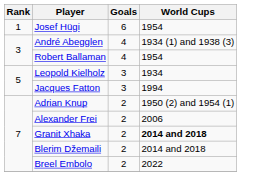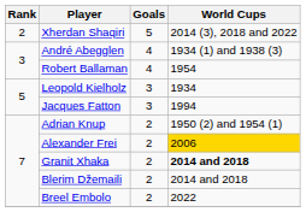 <table class="wikitable" style="text-align: left;">
 <tr>
 <th>Rank</th>
 <th>Player</th>
 <th>Goals</th>
 <th>World Cups</th>
 </tr>
 <tr>
-<td align=center>1</td>
-<td><a href='#'>Josef Hügi</a></td>
-<td align=center>6</td>
-<td>1954</td>
+<td align=center>2</td>
+<td><a href='#'>Xherdan Shaqiri</a></td>
+<td align=center>5</td>
+<td>2014 (3), 2018 and 2022</td>
 </tr>
 <tr>
 <td rowspan=2 align=center>3</td>
 <td><a href='#'>André Abegglen</a></td>
 <td align=center>4</td>
 <td>1934 (1) and 1938 (3)</td>
 </tr>
 <tr>
 <td><a href='#'>Robert Ballaman</a></td>
 <td align=center>4</td>
 <td>1954</td>
 </tr>
 <tr>
 <td rowspan=2 align=center>5</td>
 <td><a href='#'>Leopold Kielholz</a></td>
 <td align=center>3</td>
 <td>1934</td>
 </tr>
 <tr>
 <td><a href='#'>Jacques Fatton</a></td>
 <td align=center>3</td>
 <td>1994</td>
 </tr>
 <tr>
 <td rowspan=5 align=center>7</td>
 <td><a href='#'>Adrian Knup</a></td>
 <td align=center>2</td>
 <td>1950 (2) and 1954 (1)</td>
 </tr>
 <tr>
 <td><a href='#'>Alexander Frei</a></td>
 <td align=center>2</td>
-<td>2006</td>
+<td style="background: gold;">2006</td>
 </tr>
 <tr>
 <td><a href='#'>Granit Xhaka</a></td>
 <td align=center>2</td>
 <td><strong>2014 and 2018</strong></td>
 </tr>
 <tr>
 <td><a href='#'>Blerim Džemaili</a></td>
 <td align=center>2</td>
 <td>2014 and 2018</td>
 </tr>
 <tr>
 <td><a href='#'>Breel Embolo</a></td>
 <td align=center>2</td>
 <td>2022</td>
 </tr>
 <tr>
 </tr>
 </table>
